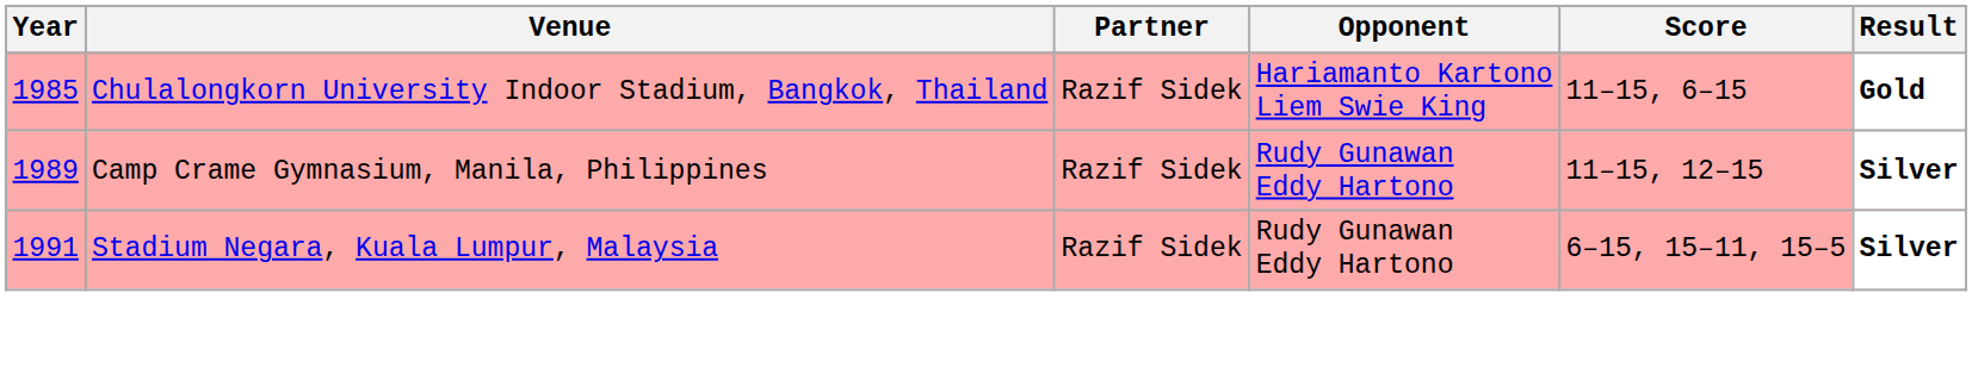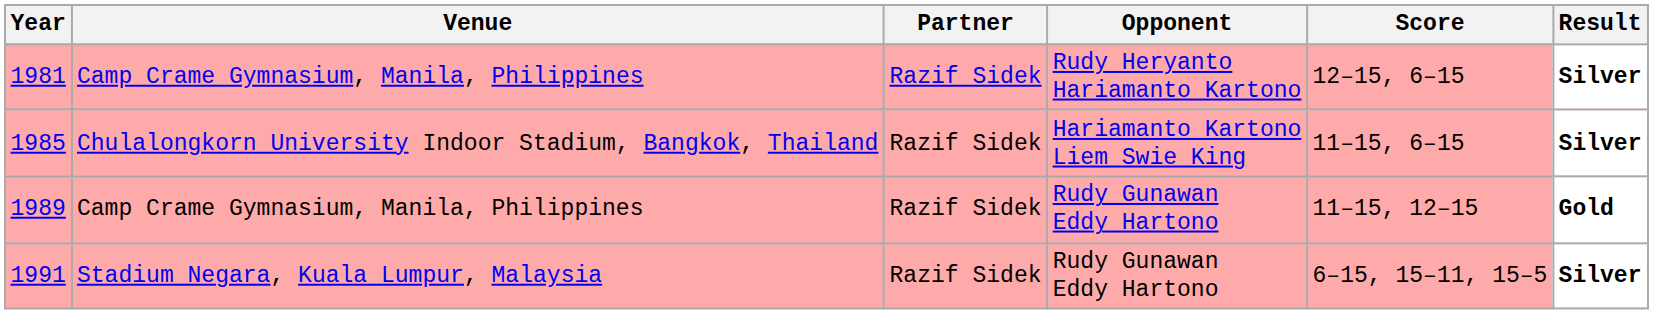 <table class="sortable wikitable" style="font-size: 90%;">
 <tr>
 <th>Year</th>
 <th>Venue</th>
 <th>Partner</th>
 <th>Opponent</th>
 <th>Score</th>
 <th>Result</th>
 </tr>
 <tr style="background:#FFAAAA">
+<td align="center"><a href='#'>1981</a></td>
+<td align="left"><a href='#'>Camp Crame Gymnasium</a>, <a href='#'>Manila</a>, <a href='#'>Philippines</a></td>
+<td align="left"> <a href='#'>Razif Sidek</a></td>
+<td align="left"> <a href='#'>Rudy Heryanto</a> <br>  <a href='#'>Hariamanto Kartono</a></td>
+<td align="left">12–15, 6–15</td>
+<td style="text-align:left; background:white"> <strong>Silver</strong></td>
+</tr>
+<tr style="background:#FFAAAA">
 <td align="center"><a href='#'>1985</a></td>
 <td align="left"><a href='#'>Chulalongkorn University</a> Indoor Stadium, <a href='#'>Bangkok</a>, <a href='#'>Thailand</a></td>
 <td align="left"> Razif Sidek</td>
 <td align="left"> <a href='#'>Hariamanto Kartono</a> <br>  <a href='#'>Liem Swie King</a></td>
 <td align="left">11–15, 6–15</td>
-<td style="text-align:left; background:white"> <strong>Gold</strong></td>
+<td style="text-align:left; background:white"> <strong>Silver</strong></td>
 </tr>
 <tr style="background:#FFAAAA">
 <td align="center"><a href='#'>1989</a></td>
 <td align="left">Camp Crame Gymnasium, Manila, Philippines</td>
 <td align="left"> Razif Sidek</td>
 <td align="left"> <a href='#'>Rudy Gunawan</a> <br>  <a href='#'>Eddy Hartono</a></td>
 <td align="left">11–15, 12–15</td>
-<td style="text-align:left; background:white"> <strong>Silver</strong></td>
+<td style="text-align:left; background:white"> <strong>Gold</strong></td>
 </tr>
 <tr style="background:#FFAAAA">
 <td align="center"><a href='#'>1991</a></td>
 <td align="left"><a href='#'>Stadium Negara</a>, <a href='#'>Kuala Lumpur</a>, <a href='#'>Malaysia</a></td>
 <td align="left"> Razif Sidek</td>
 <td align="left"> Rudy Gunawan <br>  Eddy Hartono</td>
 <td align="left">6–15, 15–11, 15–5</td>
 <td style="text-align:left; background:white"> <strong>Silver</strong></td>
 </tr>
 </table>
